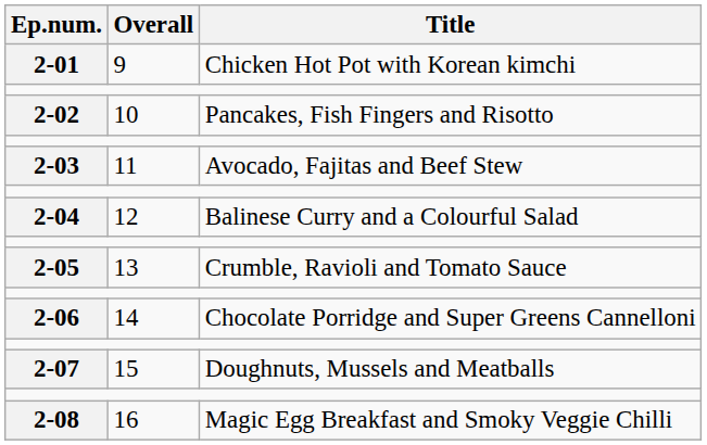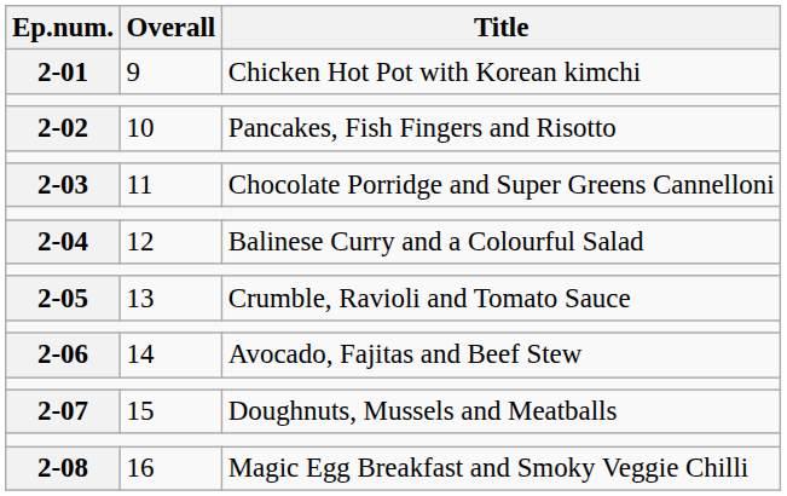 <table class="wikitable">
 <tr>
 <th>Ep.num.</th>
 <th>Overall</th>
 <th>Title</th>
 </tr>
 <tr>
 <th>2-01</th>
 <td>9</td>
 <td>Chicken Hot Pot with Korean kimchi</td>
 </tr>
 <tr>
 <td colspan="3"></td>
 </tr>
 <tr>
 <th>2-02</th>
 <td>10</td>
 <td>Pancakes, Fish Fingers and Risotto</td>
 </tr>
 <tr>
 <td colspan="3"></td>
 </tr>
 <tr>
 <th>2-03</th>
 <td>11</td>
-<td>Avocado, Fajitas and Beef Stew</td>
+<td>Chocolate Porridge and Super Greens Cannelloni</td>
 </tr>
 <tr>
 <td colspan="3"></td>
 </tr>
 <tr>
 <th>2-04</th>
 <td>12</td>
 <td>Balinese Curry and a Colourful Salad</td>
 </tr>
 <tr>
 <td colspan="3"></td>
 </tr>
 <tr>
 <th>2-05</th>
 <td>13</td>
 <td>Crumble, Ravioli and Tomato Sauce</td>
 </tr>
 <tr>
 <td colspan="3"></td>
 </tr>
 <tr>
 <th>2-06</th>
 <td>14</td>
-<td>Chocolate Porridge and Super Greens Cannelloni</td>
+<td>Avocado, Fajitas and Beef Stew</td>
 </tr>
 <tr>
 <td colspan="3"></td>
 </tr>
 <tr>
 <th>2-07</th>
 <td>15</td>
 <td>Doughnuts, Mussels and Meatballs</td>
 </tr>
 <tr>
 <td colspan="3"></td>
 </tr>
 <tr>
 <th>2-08</th>
 <td>16</td>
 <td>Magic Egg Breakfast and Smoky Veggie Chilli</td>
 </tr>
 </table>
